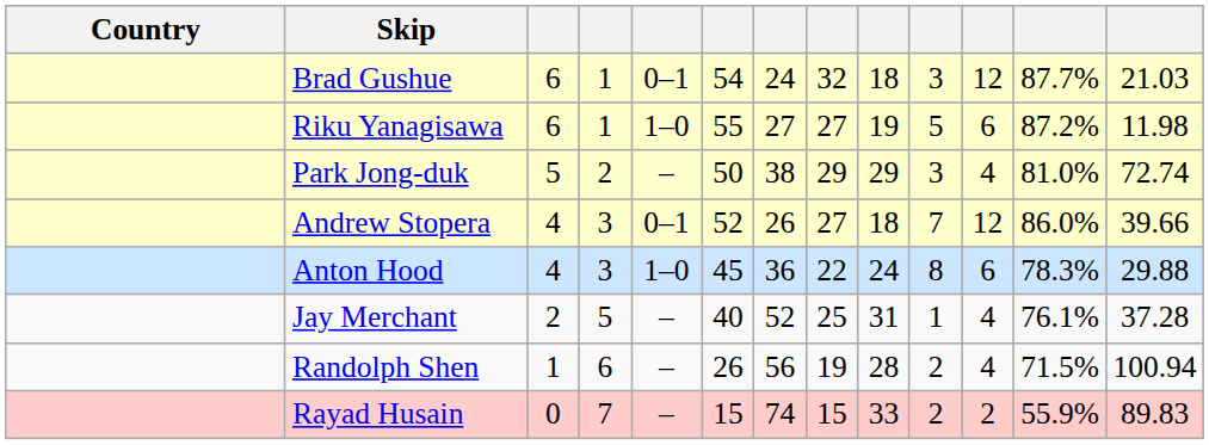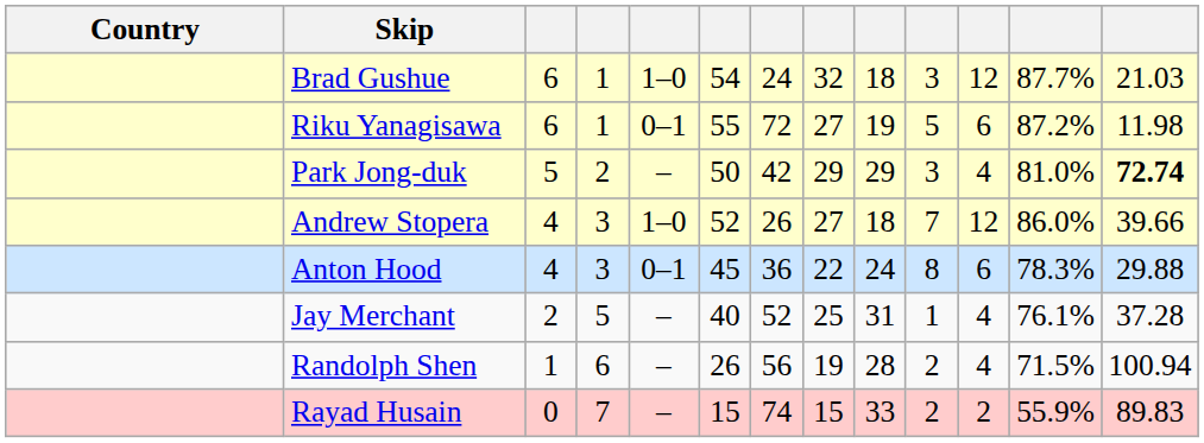 <table class=wikitable style="text-align:center;">
 <tr>
 <th width=140>Country</th>
 <th width=120>Skip</th>
 <th width=20></th>
 <th width=20></th>
 <th width=30></th>
 <th width=20></th>
 <th width=20></th>
 <th width=20></th>
 <th width=20></th>
 <th width=20></th>
 <th width=20></th>
 <th width=20></th>
 <th width=20></th>
 </tr>
 <tr bgcolor=#ffffcc>
 <td style="text-align:left;"></td>
 <td style="text-align:left;"><a href='#'>Brad Gushue</a></td>
 <td>6</td>
 <td>1</td>
-<td>0–1</td>
+<td>1–0</td>
 <td>54</td>
 <td>24</td>
 <td>32</td>
 <td>18</td>
 <td>3</td>
 <td>12</td>
 <td>87.7%</td>
 <td>21.03</td>
 </tr>
 <tr bgcolor=#ffffcc>
 <td style="text-align:left;"></td>
 <td style="text-align:left;"><a href='#'>Riku Yanagisawa</a></td>
 <td>6</td>
 <td>1</td>
-<td>1–0</td>
+<td>0–1</td>
 <td>55</td>
-<td>27</td>
+<td>72</td>
 <td>27</td>
 <td>19</td>
 <td>5</td>
 <td>6</td>
 <td>87.2%</td>
 <td>11.98</td>
 </tr>
 <tr bgcolor=#ffffcc>
 <td style="text-align:left;"></td>
 <td style="text-align:left;"><a href='#'>Park Jong-duk</a></td>
 <td>5</td>
 <td>2</td>
 <td>–</td>
 <td>50</td>
-<td>38</td>
+<td>42</td>
 <td>29</td>
 <td>29</td>
 <td>3</td>
 <td>4</td>
 <td>81.0%</td>
-<td>72.74</td>
+<td><strong>72.74</strong></td>
 </tr>
 <tr bgcolor=#ffffcc>
 <td style="text-align:left;"></td>
 <td style="text-align:left;"><a href='#'>Andrew Stopera</a></td>
 <td>4</td>
 <td>3</td>
-<td>0–1</td>
+<td>1–0</td>
 <td>52</td>
 <td>26</td>
 <td>27</td>
 <td>18</td>
 <td>7</td>
 <td>12</td>
 <td>86.0%</td>
 <td>39.66</td>
 </tr>
 <tr bgcolor=#CCE6FF>
 <td style="text-align:left;"></td>
 <td style="text-align:left;"><a href='#'>Anton Hood</a></td>
 <td>4</td>
 <td>3</td>
-<td>1–0</td>
+<td>0–1</td>
 <td>45</td>
 <td>36</td>
 <td>22</td>
 <td>24</td>
 <td>8</td>
 <td>6</td>
 <td>78.3%</td>
 <td>29.88</td>
 </tr>
 <tr>
 <td style="text-align:left;"></td>
 <td style="text-align:left;"><a href='#'>Jay Merchant</a></td>
 <td>2</td>
 <td>5</td>
 <td>–</td>
 <td>40</td>
 <td>52</td>
 <td>25</td>
 <td>31</td>
 <td>1</td>
 <td>4</td>
 <td>76.1%</td>
 <td>37.28</td>
 </tr>
 <tr>
 <td style="text-align:left;"></td>
 <td style="text-align:left;"><a href='#'>Randolph Shen</a></td>
 <td>1</td>
 <td>6</td>
 <td>–</td>
 <td>26</td>
 <td>56</td>
 <td>19</td>
 <td>28</td>
 <td>2</td>
 <td>4</td>
 <td>71.5%</td>
 <td>100.94</td>
 </tr>
 <tr bgcolor=#ffcccc>
 <td style="text-align:left;"></td>
 <td style="text-align:left;"><a href='#'>Rayad Husain</a></td>
 <td>0</td>
 <td>7</td>
 <td>–</td>
 <td>15</td>
 <td>74</td>
 <td>15</td>
 <td>33</td>
 <td>2</td>
 <td>2</td>
 <td>55.9%</td>
 <td>89.83</td>
 </tr>
 </table>
